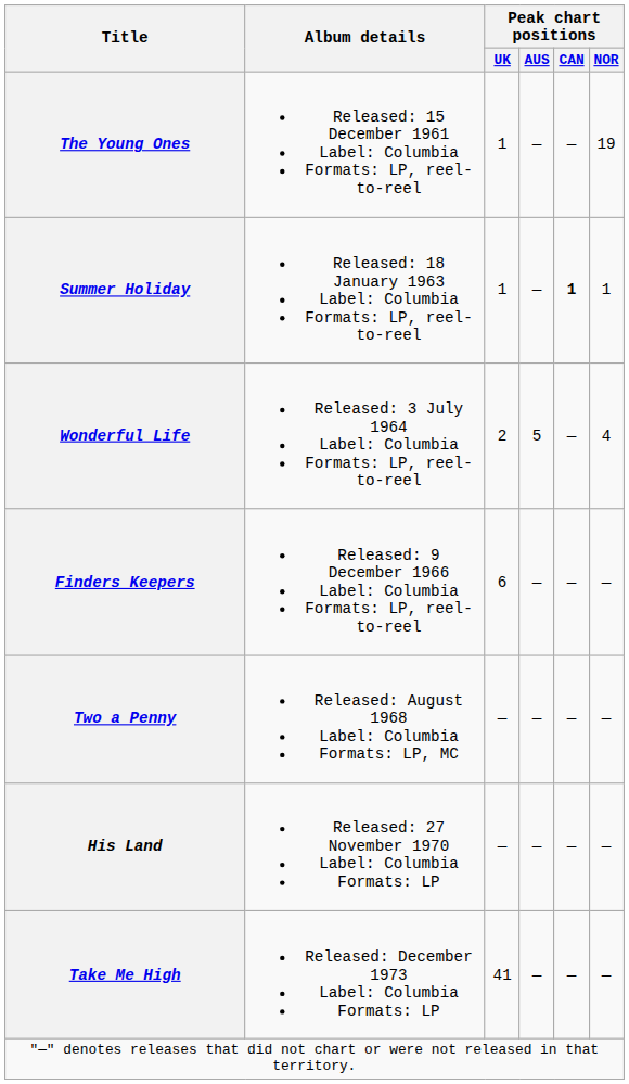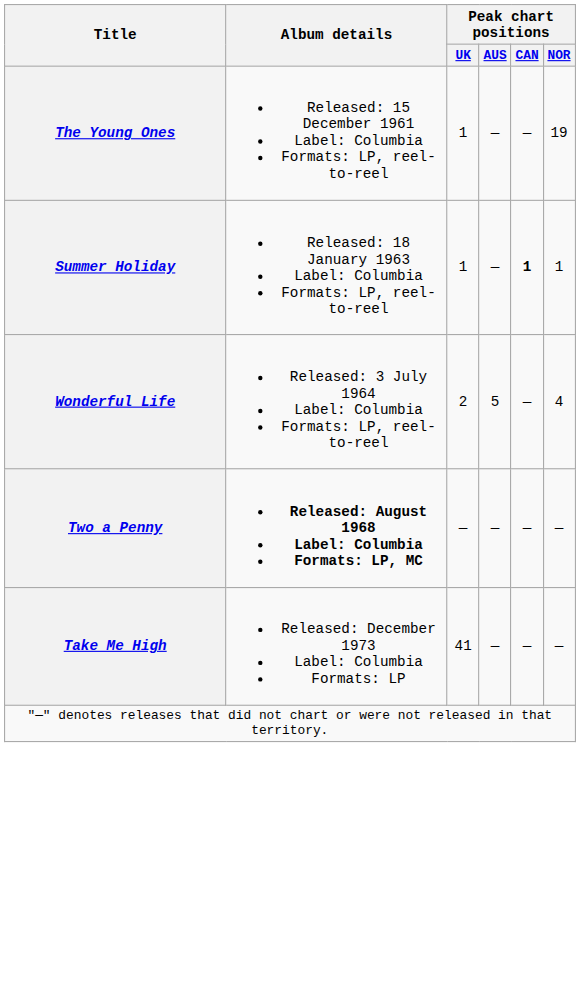 <table class="wikitable plainrowheaders" style="text-align:center;">
 <tr>
 <th rowspan="2" scope="col" style="width:15em;">Title</th>
 <th rowspan="2" scope="col" style="width:15em;">Album details</th>
 <th colspan="4">Peak chart positions</th>
 </tr>
 <tr>
 <th scope="col" style="width:2em;font-size:90%;"><a href='#'>UK</a><br></th>
 <th scope="col" style="width:2em;font-size:90%;"><a href='#'>AUS</a><br></th>
 <th scope="col" style="width:2em;font-size:90%;"><a href='#'>CAN</a><br></th>
 <th scope="col" style="width:2em;font-size:90%;"><a href='#'>NOR</a><br></th>
 </tr>
 <tr>
 <th scope="row"><em><a href='#'>The Young Ones</a></em></th>
 <td><br><ul><li>Released: 15 December 1961</li><li>Label: Columbia</li><li>Formats: LP, reel-to-reel</li></ul></td>
 <td>1</td>
 <td>—</td>
 <td>—</td>
 <td>19</td>
 </tr>
 <tr>
 <th scope="row"><em><a href='#'>Summer Holiday</a></em></th>
 <td><br><ul><li>Released: 18 January 1963</li><li>Label: Columbia</li><li>Formats: LP, reel-to-reel</li></ul></td>
 <td>1</td>
 <td>—</td>
 <td><strong>1</strong></td>
 <td>1</td>
 </tr>
 <tr>
 <th scope="row"><em><a href='#'>Wonderful Life</a></em></th>
 <td><br><ul><li>Released: 3 July 1964</li><li>Label: Columbia</li><li>Formats: LP, reel-to-reel</li></ul></td>
 <td>2</td>
 <td>5</td>
 <td>—</td>
 <td>4</td>
 </tr>
 <tr>
-<th scope="row"><em><a href='#'>Finders Keepers</a></em></th>
-<td><br><ul><li>Released: 9 December 1966</li><li>Label: Columbia</li><li>Formats: LP, reel-to-reel</li></ul></td>
-<td>6</td>
-<td>—</td>
-<td>—</td>
-<td>—</td>
-</tr>
-<tr>
 <th scope="row"><em><a href='#'>Two a Penny</a></em></th>
-<td><br><ul><li>Released: August 1968</li><li>Label: Columbia</li><li>Formats: LP, MC</li></ul></td>
-<td>—</td>
-<td>—</td>
-<td>—</td>
-<td>—</td>
-</tr>
-<tr>
-<th scope="row"><em>His Land</em> </th>
-<td><br><ul><li>Released: 27 November 1970</li><li>Label: Columbia</li><li>Formats: LP</li></ul></td>
+<td><strong><br><ul><li>Released: August 1968</li><li>Label: Columbia</li><li>Formats: LP, MC</li></ul></strong></td>
 <td>—</td>
 <td>—</td>
 <td>—</td>
 <td>—</td>
 </tr>
 <tr>
 <th scope="row"><em><a href='#'>Take Me High</a></em></th>
 <td><br><ul><li>Released: December 1973</li><li>Label: Columbia</li><li>Formats: LP</li></ul></td>
 <td>41</td>
 <td>—</td>
 <td>—</td>
 <td>—</td>
 </tr>
 <tr>
 <td colspan="6" style="font-size:90%">"—" denotes releases that did not chart or were not released in that territory.</td>
 </tr>
 </table>
